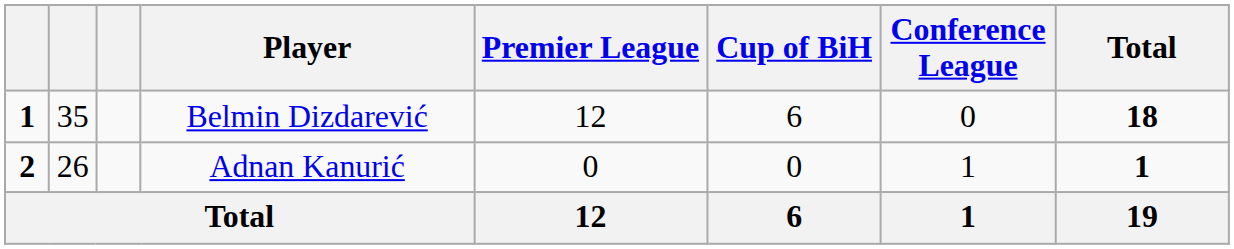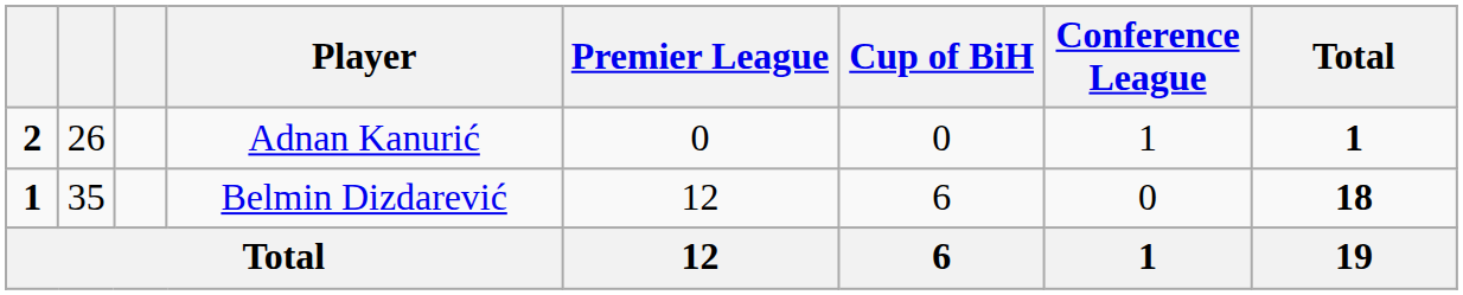 <table class="wikitable" style="text-align:center;">
 <tr>
 <th width=15></th>
 <th width=15></th>
 <th width=15></th>
 <th width=160>Player</th>
 <th width=110><a href='#'>Premier League</a></th>
 <th width=80><a href='#'>Cup of BiH</a></th>
 <th width=80><a href='#'>Conference League</a></th>
 <th width=80>Total</th>
 </tr>
 <tr>
+<td><strong>2</strong></td>
+<td>26</td>
+<td></td>
+<td><a href='#'>Adnan Kanurić</a></td>
+<td>0 </td>
+<td>0 </td>
+<td>1 </td>
+<td><strong>1</strong> </td>
+</tr>
+<tr>
 <td><strong>1</strong></td>
 <td>35</td>
 <td></td>
 <td><a href='#'>Belmin Dizdarević</a></td>
 <td>12 </td>
 <td>6 </td>
 <td>0 </td>
 <td><strong>18</strong> </td>
 </tr>
 <tr>
-<td><strong>2</strong></td>
-<td>26</td>
-<td></td>
-<td><a href='#'>Adnan Kanurić</a></td>
-<td>0 </td>
-<td>0 </td>
-<td>1 </td>
-<td><strong>1</strong> </td>
-</tr>
-<tr>
 <th colspan="4">Total</th>
 <th>12 </th>
 <th>6 </th>
 <th>1 </th>
 <th>19 </th>
 </tr>
 </table>
